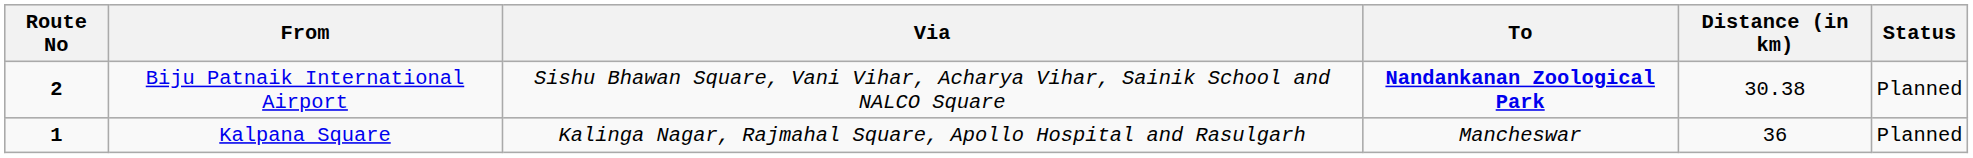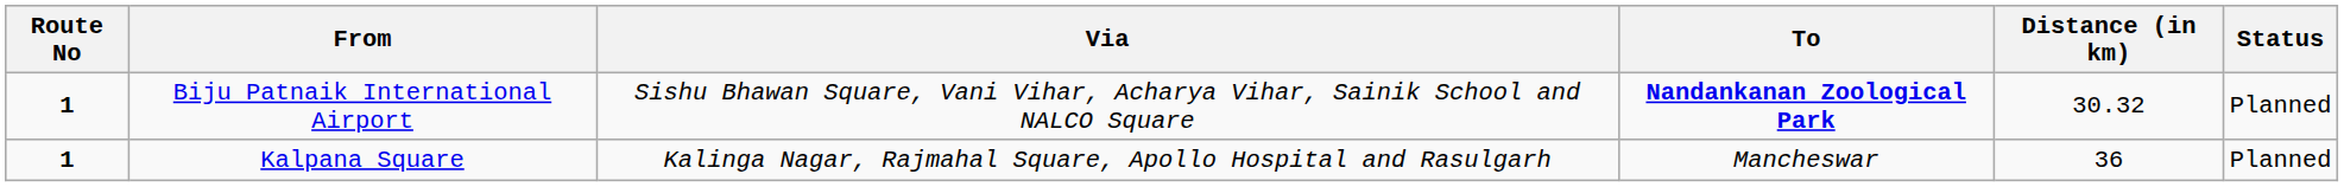 <table class="wikitable sortable" style="text-align:center">
 <tr>
 <th>Route No</th>
 <th>From</th>
 <th>Via</th>
 <th>To</th>
 <th>Distance (in km)</th>
 <th>Status</th>
 </tr>
 <tr>
-<td><strong>2</strong></td>
+<td><strong>1</strong></td>
 <td><a href='#'>Biju Patnaik International Airport</a></td>
 <td><em>Sishu Bhawan Square, Vani Vihar, Acharya Vihar, Sainik School and NALCO Square</em></td>
 <td><strong><a href='#'>Nandankanan Zoological Park</a></strong></td>
-<td>30.38</td>
+<td>30.32</td>
 <td>Planned</td>
 </tr>
 <tr>
 <td><strong>1</strong></td>
 <td><a href='#'>Kalpana Square</a></td>
 <td><em>Kalinga Nagar, Rajmahal Square, Apollo Hospital and Rasulgarh</em></td>
 <td><em>Mancheswar</em></td>
 <td>36</td>
 <td>Planned</td>
 </tr>
 </table>
